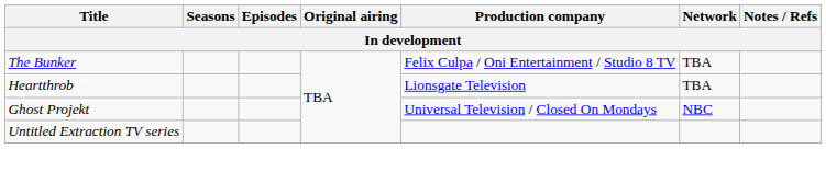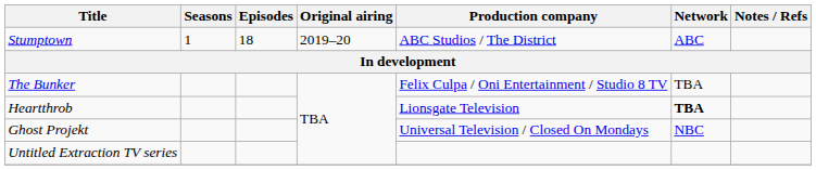 <table class="wikitable sortable plainrowheaders" style="text-align: left">
 <tr>
 <th>Title</th>
 <th>Seasons</th>
 <th>Episodes</th>
 <th>Original airing</th>
 <th>Production company</th>
 <th>Network</th>
 <th>Notes / Refs</th>
+</tr>
+<tr>
+<td><em><a href='#'>Stumptown</a></em></td>
+<td>1</td>
+<td>18</td>
+<td>2019–20</td>
+<td><a href='#'>ABC Studios</a> / <a href='#'>The District</a></td>
+<td><a href='#'>ABC</a></td>
+<td></td>
 </tr>
 <tr>
 <th colspan="7">In development</th>
 </tr>
 <tr>
 <td><em><a href='#'>The Bunker</a></em></td>
 <td></td>
 <td></td>
 <td rowspan="4">TBA</td>
 <td><a href='#'>Felix Culpa</a> / <a href='#'>Oni Entertainment</a> / <a href='#'>Studio 8 TV</a></td>
 <td>TBA</td>
 <td></td>
 </tr>
 <tr>
 <td><em>Heartthrob</em></td>
 <td></td>
 <td></td>
 <td><a href='#'>Lionsgate Television</a></td>
-<td>TBA</td>
+<td><strong>TBA</strong></td>
 <td></td>
 </tr>
 <tr>
 <td><em>Ghost Projekt</em></td>
 <td></td>
 <td></td>
 <td><a href='#'>Universal Television</a> / <a href='#'>Closed On Mondays</a></td>
 <td><a href='#'>NBC</a></td>
 <td></td>
 </tr>
 <tr>
 <td><em>Untitled Extraction TV series</em></td>
 <td></td>
 <td></td>
 <td></td>
 <td></td>
 <td></td>
 </tr>
 <tr>
 </tr>
 </table>
